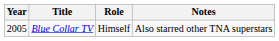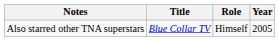 <table class="wikitable">
 <tr>
-<th>Year</th>
+<th>Notes</th>
 <th>Title</th>
 <th>Role</th>
-<th>Notes</th>
+<th>Year</th>
 </tr>
 <tr>
-<td>2005</td>
+<td>Also starred other TNA superstars</td>
 <td><em><a href='#'>Blue Collar TV</a></em></td>
 <td>Himself</td>
-<td>Also starred other TNA superstars</td>
+<td>2005</td>
 </tr>
 </table>
